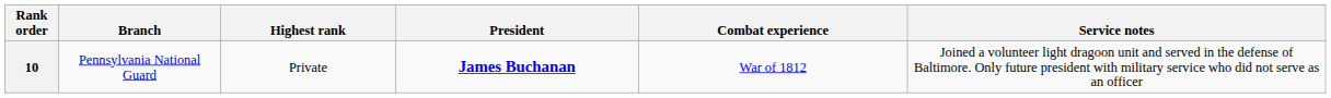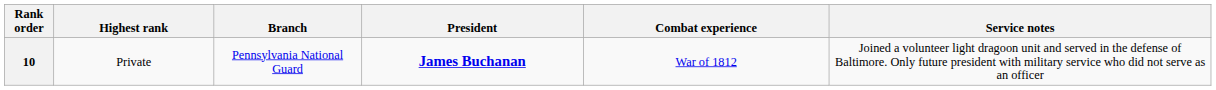 <table class=wikitable style="text-align:center;">
 <tr style="vertical-align:bottom;">
 <th width="4%">Rank order</th>
+<th width="13%">Highest rank</th>
 <th width="12%">Branch</th>
-<th width="13%">Highest rank</th>
 <th width="18%">President</th>
 <th width="20%">Combat experience</th>
 <th width="31%">Service notes</th>
 </tr>
 <tr>
 <th>10</th>
+<td>Private</td>
 <td> <a href='#'>Pennsylvania National Guard</a></td>
-<td>Private</td>
 <td><big><strong><a href='#'>James Buchanan</a></strong></big></td>
 <td><a href='#'>War of 1812</a></td>
 <td>Joined a volunteer light dragoon unit and served in the defense of Baltimore. Only future president with military service who did not serve as an officer</td>
 </tr>
 </table>
